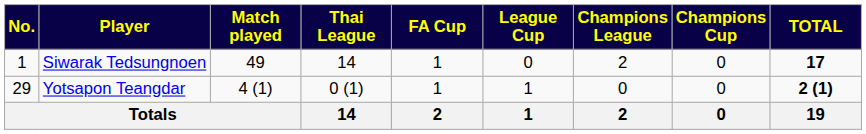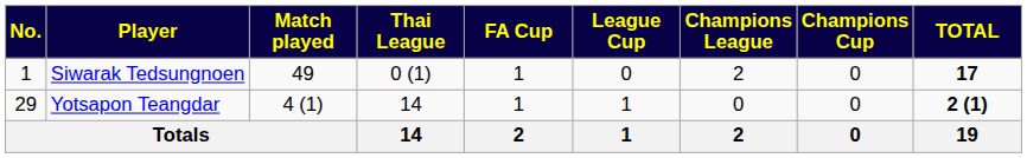 <table class="wikitable sortable alternance" style="text-align: center;">
 <tr>
 <th style="background:#090148; color: yellow; text-align:center;"><strong>No.</strong></th>
 <th style="background:#090148; color: yellow; text-align:center;"><strong>Player</strong></th>
 <th width=80 style="background:#090148; color: yellow; text-align:center;">Match played</th>
 <th width=80 style="background:#090148; color: yellow; text-align:center;">Thai League</th>
 <th width=80 style="background:#090148; color: yellow; text-align:center;">FA Cup</th>
 <th width=80 style="background:#090148; color: yellow; text-align:center;">League Cup</th>
 <th width=80 style="background:#090148; color: yellow; text-align:center;">Champions League</th>
 <th width=80 style="background:#090148; color: yellow; text-align:center;">Champions Cup</th>
 <th width=80 style="background:#090148; color: yellow; text-align:center;">TOTAL</th>
 </tr>
 <tr>
 <td>1</td>
 <td align=left> <a href='#'>Siwarak Tedsungnoen</a></td>
 <td>49</td>
-<td>14</td>
+<td>0 (1)</td>
 <td>1</td>
 <td>0</td>
 <td>2</td>
 <td>0</td>
 <td><strong>17</strong></td>
 </tr>
 <tr>
 <td>29</td>
 <td align=left> <a href='#'>Yotsapon Teangdar</a></td>
 <td>4 (1)</td>
-<td>0 (1)</td>
+<td>14</td>
 <td>1</td>
 <td>1</td>
 <td>0</td>
 <td>0</td>
 <td><strong>2 (1)</strong></td>
 </tr>
 <tr>
 <th colspan="3"><strong>Totals</strong></th>
 <th>14</th>
 <th>2</th>
 <th>1</th>
 <th>2</th>
 <th>0</th>
 <th><strong>19</strong></th>
 </tr>
 </table>
